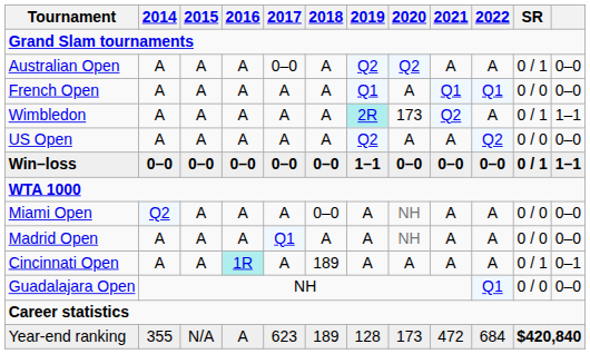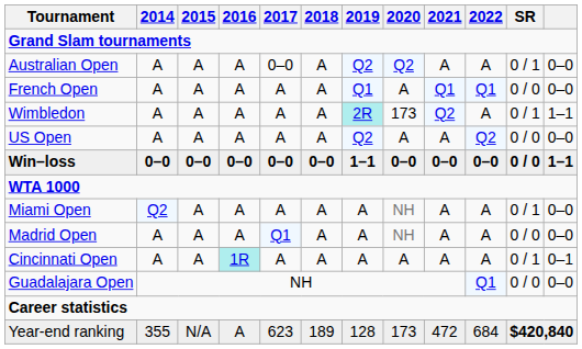 <table class="wikitable nowrap" style=text-align:center>
 <tr>
 <th>Tournament</th>
 <th><a href='#'>2014</a></th>
 <th><a href='#'>2015</a></th>
 <th><a href='#'>2016</a></th>
 <th><a href='#'>2017</a></th>
 <th><a href='#'>2018</a></th>
 <th><a href='#'>2019</a></th>
 <th><a href='#'>2020</a></th>
 <th><a href='#'>2021</a></th>
 <th><a href='#'>2022</a></th>
 <th>SR</th>
 <th></th>
 </tr>
 <tr>
 <td colspan="13" align="left"><strong><a href='#'>Grand Slam tournaments</a></strong></td>
 </tr>
 <tr>
 <td align=left><a href='#'>Australian Open</a></td>
 <td>A</td>
 <td>A</td>
 <td>A</td>
 <td>0–0</td>
 <td>A</td>
 <td bgcolor=#f0f8ff><a href='#'>Q2</a></td>
 <td bgcolor=#f0f8ff><a href='#'>Q2</a></td>
 <td>A</td>
 <td>A</td>
 <td>0 / 1</td>
 <td>0–0</td>
 </tr>
 <tr>
 <td align=left><a href='#'>French Open</a></td>
 <td>A</td>
 <td>A</td>
 <td>A</td>
 <td>A</td>
 <td>A</td>
 <td bgcolor=f0f8ff><a href='#'>Q1</a></td>
 <td>A</td>
 <td bgcolor=f0f8ff><a href='#'>Q1</a></td>
 <td bgcolor=f0f8ff><a href='#'>Q1</a></td>
 <td>0 / 0</td>
 <td>0–0</td>
 </tr>
 <tr>
 <td align=left><a href='#'>Wimbledon</a></td>
 <td>A</td>
 <td>A</td>
 <td>A</td>
 <td>A</td>
 <td>A</td>
 <td bgcolor=#afeeee><a href='#'>2R</a></td>
 <td>173</td>
 <td bgcolor=#f0f8ff><a href='#'>Q2</a></td>
 <td>A</td>
 <td>0 / 1</td>
 <td>1–1</td>
 </tr>
 <tr>
 <td align=left><a href='#'>US Open</a></td>
 <td>A</td>
 <td>A</td>
 <td>A</td>
 <td>A</td>
 <td>A</td>
 <td bgcolor=f0f8ff><a href='#'>Q2</a></td>
 <td>A</td>
 <td>A</td>
 <td bgcolor=f0f8ff><a href='#'>Q2</a></td>
 <td>0 / 0</td>
 <td>0–0</td>
 </tr>
 <tr style=background:#efefef;font-weight:bold>
 <td align=left>Win–loss</td>
 <td>0–0</td>
 <td>0–0</td>
 <td>0–0</td>
 <td>0–0</td>
 <td>0–0</td>
 <td>1–1</td>
 <td>0–0</td>
 <td>0–0</td>
 <td>0–0</td>
-<td>0 / 1</td>
+<td>0 / 0</td>
 <td>1–1</td>
 </tr>
 <tr>
 <td colspan="13" align="left"><strong><a href='#'>WTA 1000</a></strong></td>
 </tr>
 <tr>
 <td align=left><a href='#'>Miami Open</a></td>
 <td bgcolor=#f0f8ff><a href='#'>Q2</a></td>
 <td>A</td>
 <td>A</td>
 <td>A</td>
-<td>0–0</td>
+<td>A</td>
 <td>A</td>
 <td style=color:#767676>NH</td>
 <td>A</td>
 <td>A</td>
-<td>0 / 0</td>
+<td>0 / 1</td>
 <td>0–0</td>
 </tr>
 <tr>
 <td align=left><a href='#'>Madrid Open</a></td>
 <td>A</td>
 <td>A</td>
 <td>A</td>
 <td bgcolor=#f0f8ff><a href='#'>Q1</a></td>
 <td>A</td>
 <td>A</td>
 <td style=color:#767676>NH</td>
 <td>A</td>
 <td>A</td>
 <td>0 / 0</td>
 <td>0–0</td>
 </tr>
 <tr>
 <td align="left"><a href='#'>Cincinnati Open</a></td>
 <td>A</td>
 <td>A</td>
 <td bgcolor="afeeee"><a href='#'>1R</a></td>
 <td>A</td>
-<td>189</td>
+<td>A</td>
 <td>A</td>
 <td>A</td>
 <td>A</td>
 <td>A</td>
 <td>0 / 1</td>
 <td>0–1</td>
 </tr>
 <tr>
 <td align="left"><a href='#'>Guadalajara Open</a></td>
 <td colspan="8">NH</td>
 <td bgcolor="f0f8ff"><a href='#'>Q1</a></td>
 <td>0 / 0</td>
 <td>0–0</td>
 </tr>
 <tr>
 <td colspan="13" align="left"><strong>Career statistics</strong></td>
 </tr>
 <tr bgcolor="efefef">
 <td align="left">Year-end ranking</td>
 <td>355</td>
 <td>N/A</td>
 <td>A</td>
 <td>623</td>
 <td>189</td>
 <td>128</td>
 <td>173</td>
 <td>472</td>
 <td>684</td>
 <td colspan="3"><strong>$420,840</strong></td>
 </tr>
 </table>
